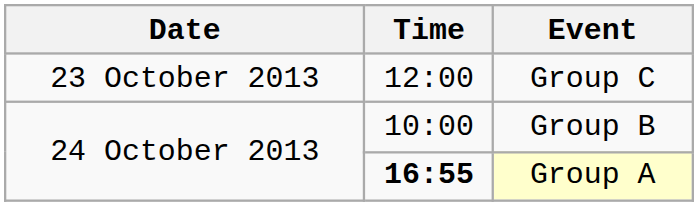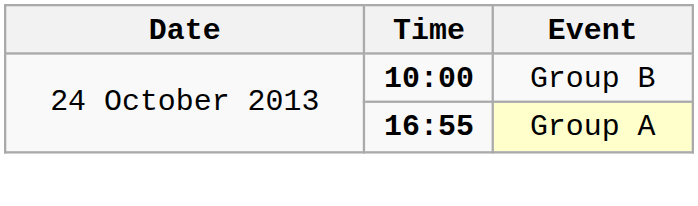 <table class = "wikitable" style="text-align:center;">
 <tr>
 <th width=150>Date</th>
 <th width=50>Time</th>
 <th width=80>Event</th>
 </tr>
 <tr>
-<td>23 October 2013</td>
-<td>12:00</td>
-<td>Group C</td>
-</tr>
-<tr>
 <td rowspan=2>24 October 2013</td>
-<td>10:00</td>
+<td><strong>10:00</strong></td>
 <td>Group B</td>
 </tr>
 <tr>
 <td><strong>16:55</strong></td>
 <td bgcolor=ffffcc>Group A</td>
 </tr>
 </table>
